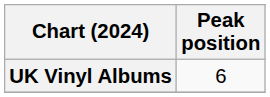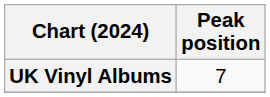 <table class="wikitable sortable plainrowheaders" style="text-align:center">
 <tr>
 <th scope="col">Chart (2024)</th>
 <th scope="col">Peak<br>position</th>
 </tr>
 <tr>
 <th scope="row">UK Vinyl Albums</th>
-<td>6</td>
+<td>7</td>
 </tr>
 <tr>
 </tr>
 </table>
